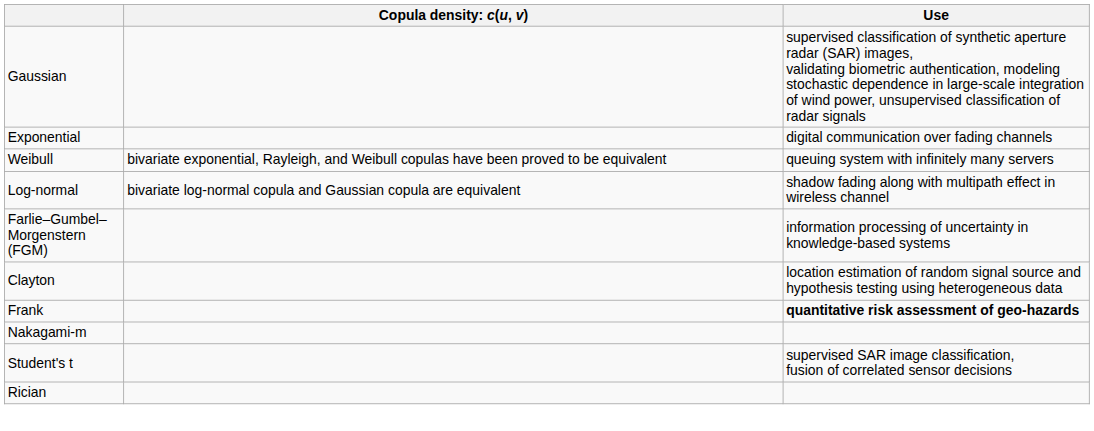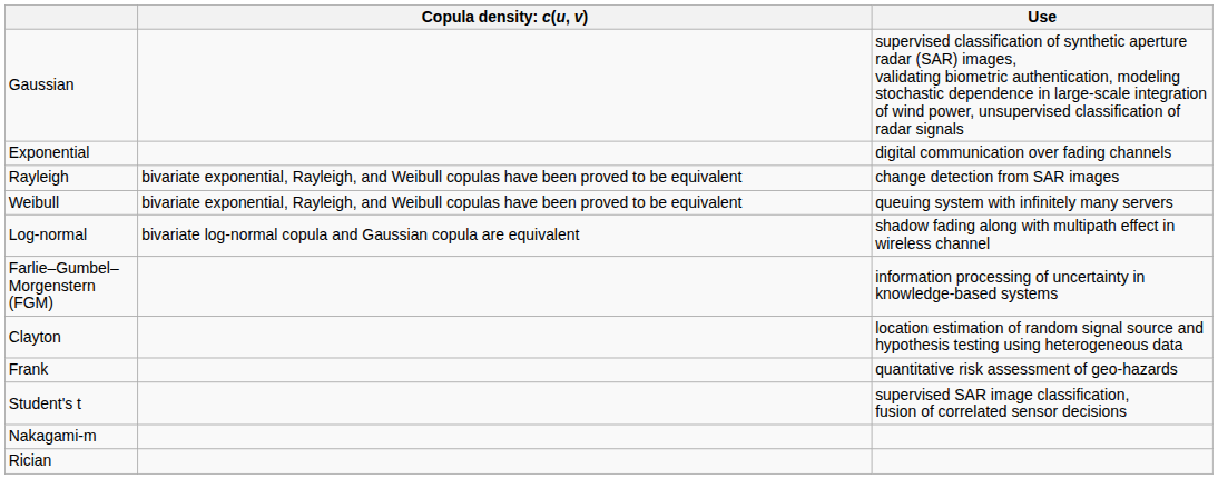 <table class="wikitable">
 <tr>
 <th></th>
 <th scope="col" style="width: 750px;">Copula density: <em>c</em>(<em>u</em>, <em>v</em>)</th>
 <th>Use</th>
 </tr>
 <tr>
 <td>Gaussian</td>
 <td></td>
 <td>supervised classification of synthetic aperture radar (SAR) images,<br>validating biometric authentication, modeling stochastic dependence in large-scale integration of wind power, unsupervised classification of radar signals</td>
 </tr>
 <tr>
 <td>Exponential</td>
 <td></td>
 <td>digital communication over fading channels</td>
+</tr>
+<tr>
+<td>Rayleigh</td>
+<td>bivariate exponential, Rayleigh, and Weibull copulas have been proved to be equivalent</td>
+<td>change detection from SAR images</td>
 </tr>
 <tr>
 <td>Weibull</td>
 <td>bivariate exponential, Rayleigh, and Weibull copulas have been proved to be equivalent</td>
 <td>queuing system with infinitely many servers</td>
 </tr>
 <tr>
 <td>Log-normal</td>
 <td>bivariate log-normal copula and Gaussian copula are equivalent</td>
 <td>shadow fading along with multipath effect in wireless channel</td>
 </tr>
 <tr>
 <td>Farlie–Gumbel–Morgenstern (FGM)</td>
 <td></td>
 <td>information processing of uncertainty in knowledge-based systems</td>
 </tr>
 <tr>
 <td>Clayton</td>
 <td></td>
 <td>location estimation of random signal source and hypothesis testing using heterogeneous data</td>
 </tr>
 <tr>
 <td>Frank</td>
 <td></td>
-<td><strong>quantitative risk assessment of geo-hazards</strong></td>
+<td>quantitative risk assessment of geo-hazards</td>
+</tr>
+<tr>
+<td>Student's t</td>
+<td></td>
+<td>supervised SAR image classification,<br>fusion of correlated sensor decisions</td>
 </tr>
 <tr>
 <td>Nakagami-m</td>
 <td></td>
 <td></td>
 </tr>
 <tr>
-<td>Student's t</td>
-<td></td>
-<td>supervised SAR image classification,<br>fusion of correlated sensor decisions</td>
-</tr>
-<tr>
 <td>Rician</td>
 <td></td>
 <td></td>
 </tr>
 </table>
